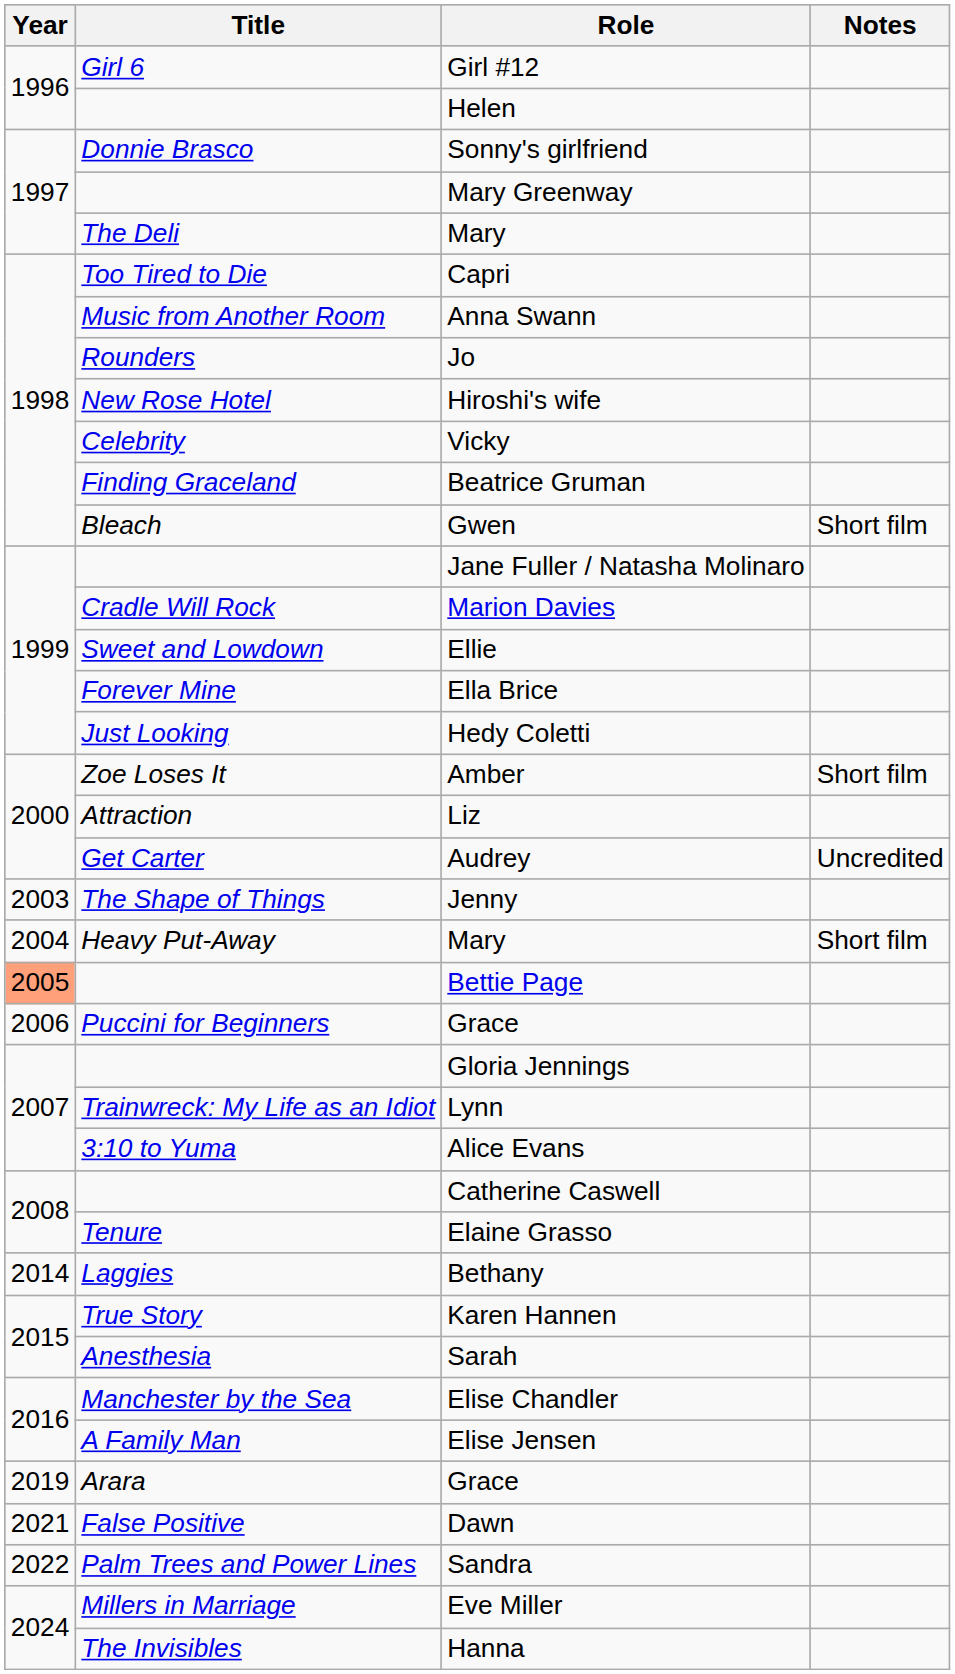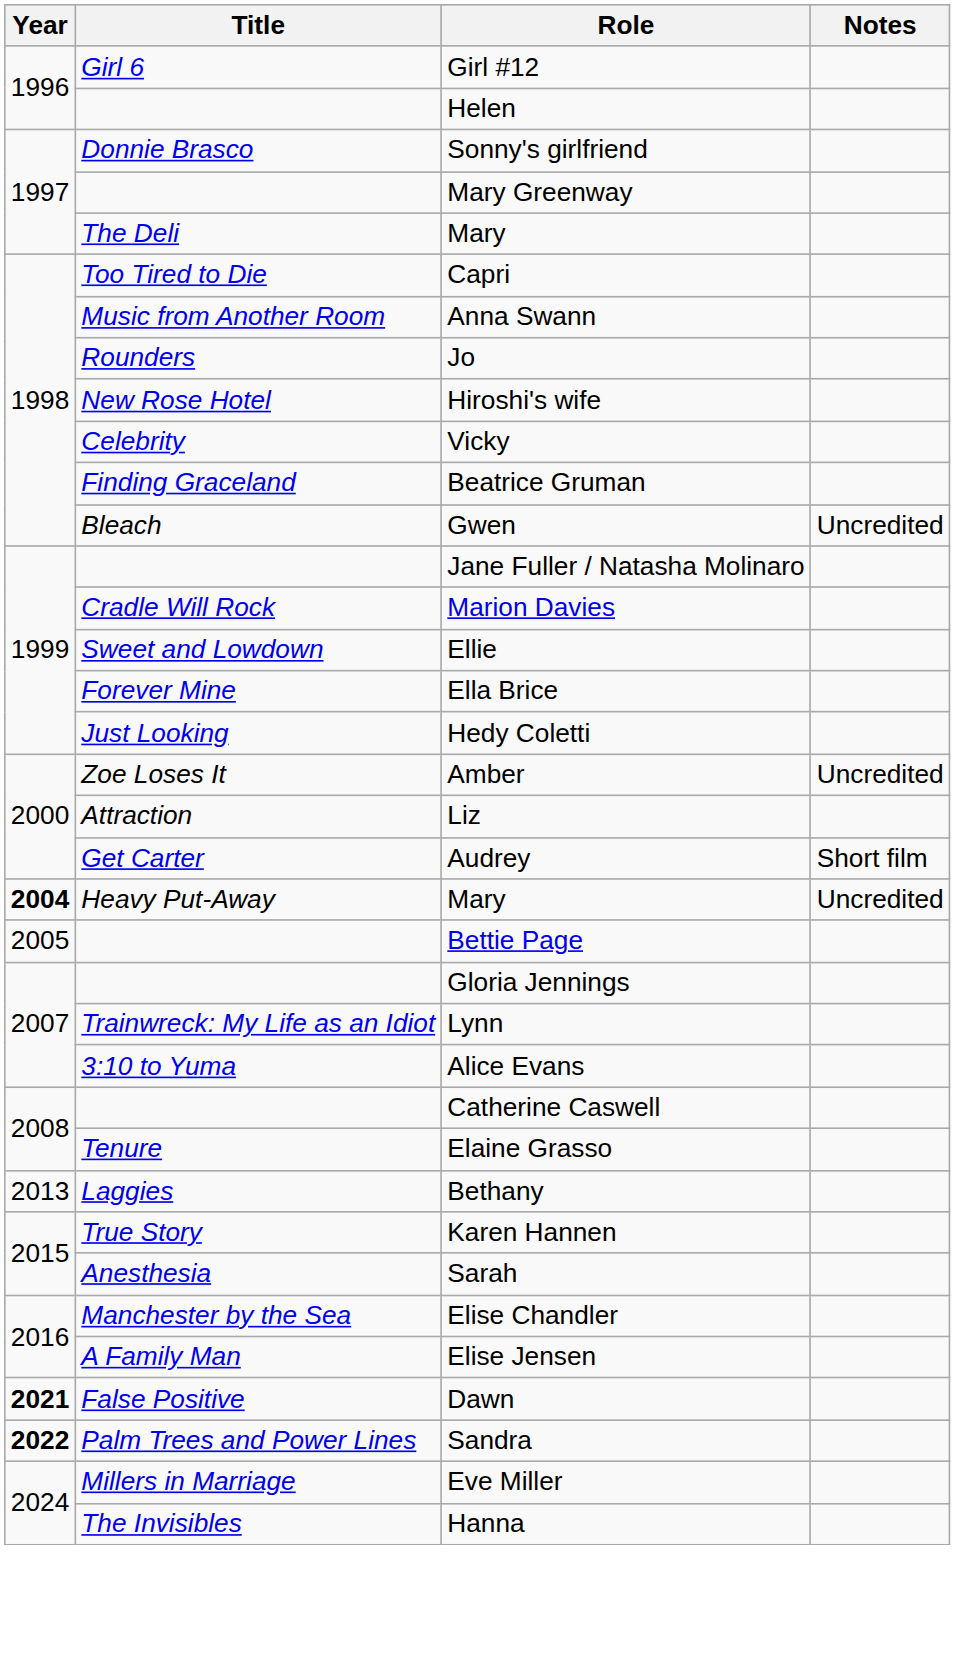 <table class="wikitable sortable">
 <tr>
 <th>Year</th>
 <th>Title</th>
 <th>Role</th>
 <th class="unsortable">Notes</th>
 </tr>
 <tr>
 <td rowspan="2">1996</td>
 <td><em><a href='#'>Girl 6</a></em></td>
 <td>Girl #12</td>
 <td></td>
 </tr>
 <tr>
 <td><em></em></td>
 <td>Helen</td>
 <td></td>
 </tr>
 <tr>
 <td rowspan="3">1997</td>
 <td><em><a href='#'>Donnie Brasco</a></em></td>
 <td>Sonny's girlfriend</td>
 <td></td>
 </tr>
 <tr>
 <td><em></em></td>
 <td>Mary Greenway</td>
 <td></td>
 </tr>
 <tr>
 <td><em><a href='#'>The Deli</a></em></td>
 <td>Mary</td>
 <td></td>
 </tr>
 <tr>
 <td rowspan="7">1998</td>
 <td><em><a href='#'>Too Tired to Die</a></em></td>
 <td>Capri</td>
 <td></td>
 </tr>
 <tr>
 <td><em><a href='#'>Music from Another Room</a></em></td>
 <td>Anna Swann</td>
 <td></td>
 </tr>
 <tr>
 <td><em><a href='#'>Rounders</a></em></td>
 <td>Jo</td>
 <td></td>
 </tr>
 <tr>
 <td><em><a href='#'>New Rose Hotel</a></em></td>
 <td>Hiroshi's wife</td>
 <td></td>
 </tr>
 <tr>
 <td><em><a href='#'>Celebrity</a></em></td>
 <td>Vicky</td>
 <td></td>
 </tr>
 <tr>
 <td><em><a href='#'>Finding Graceland</a></em></td>
 <td>Beatrice Gruman</td>
 <td></td>
 </tr>
 <tr>
 <td><em>Bleach</em></td>
 <td>Gwen</td>
-<td>Short film</td>
+<td>Uncredited</td>
 </tr>
 <tr>
 <td rowspan="5">1999</td>
 <td><em></em></td>
 <td>Jane Fuller / Natasha Molinaro</td>
 <td></td>
 </tr>
 <tr>
 <td><em><a href='#'>Cradle Will Rock</a></em></td>
 <td><a href='#'>Marion Davies</a></td>
 <td></td>
 </tr>
 <tr>
 <td><em><a href='#'>Sweet and Lowdown</a></em></td>
 <td>Ellie</td>
 <td></td>
 </tr>
 <tr>
 <td><em><a href='#'>Forever Mine</a></em></td>
 <td>Ella Brice</td>
 <td></td>
 </tr>
 <tr>
 <td><em><a href='#'>Just Looking</a></em></td>
 <td>Hedy Coletti</td>
 <td></td>
 </tr>
 <tr>
 <td rowspan="3">2000</td>
 <td><em>Zoe Loses It</em></td>
 <td>Amber</td>
-<td>Short film</td>
+<td>Uncredited</td>
 </tr>
 <tr>
 <td><em>Attraction</em></td>
 <td>Liz</td>
 <td></td>
 </tr>
 <tr>
 <td><em><a href='#'>Get Carter</a></em></td>
 <td>Audrey</td>
+<td>Short film</td>
+</tr>
+<tr>
+<td><strong>2004</strong></td>
+<td><em>Heavy Put-Away</em></td>
+<td>Mary</td>
 <td>Uncredited</td>
 </tr>
 <tr>
-<td>2003</td>
-<td><em><a href='#'>The Shape of Things</a></em></td>
-<td>Jenny</td>
-<td></td>
-</tr>
-<tr>
-<td>2004</td>
-<td><em>Heavy Put-Away</em></td>
-<td>Mary</td>
-<td>Short film</td>
-</tr>
-<tr>
-<td style="background: lightsalmon;">2005</td>
+<td>2005</td>
 <td><em></em></td>
 <td><a href='#'>Bettie Page</a></td>
-<td></td>
-</tr>
-<tr>
-<td>2006</td>
-<td><em><a href='#'>Puccini for Beginners</a></em></td>
-<td>Grace</td>
 <td></td>
 </tr>
 <tr>
 <td rowspan="3">2007</td>
 <td><em></em></td>
 <td>Gloria Jennings</td>
 <td></td>
 </tr>
 <tr>
 <td><em><a href='#'>Trainwreck: My Life as an Idiot</a></em></td>
 <td>Lynn</td>
 <td></td>
 </tr>
 <tr>
 <td><em><a href='#'>3:10 to Yuma</a></em></td>
 <td>Alice Evans</td>
 <td></td>
 </tr>
 <tr>
 <td rowspan="2">2008</td>
 <td><em></em></td>
 <td>Catherine Caswell</td>
 <td></td>
 </tr>
 <tr>
 <td><em><a href='#'>Tenure</a></em></td>
 <td>Elaine Grasso</td>
 <td></td>
 </tr>
 <tr>
-<td>2014</td>
+<td>2013</td>
 <td><em><a href='#'>Laggies</a></em></td>
 <td>Bethany</td>
 <td></td>
 </tr>
 <tr>
 <td rowspan="2">2015</td>
 <td><em><a href='#'>True Story</a></em></td>
 <td>Karen Hannen</td>
 <td></td>
 </tr>
 <tr>
 <td><em><a href='#'>Anesthesia</a></em></td>
 <td>Sarah</td>
 <td></td>
 </tr>
 <tr>
 <td rowspan="2">2016</td>
 <td><em><a href='#'>Manchester by the Sea</a></em></td>
 <td>Elise Chandler</td>
 <td></td>
 </tr>
 <tr>
 <td><em><a href='#'>A Family Man</a></em></td>
 <td>Elise Jensen</td>
 <td></td>
 </tr>
 <tr>
-<td>2019</td>
-<td><em>Arara</em></td>
-<td>Grace</td>
-<td></td>
-</tr>
-<tr>
-<td>2021</td>
+<td><strong>2021</strong></td>
 <td><em><a href='#'>False Positive</a></em></td>
 <td>Dawn</td>
 <td></td>
 </tr>
 <tr>
-<td>2022</td>
+<td><strong>2022</strong></td>
 <td><em><a href='#'>Palm Trees and Power Lines</a></em></td>
 <td>Sandra</td>
 <td></td>
 </tr>
 <tr>
 <td rowspan=2>2024</td>
 <td><em><a href='#'>Millers in Marriage</a></em></td>
 <td>Eve Miller</td>
 <td></td>
 </tr>
 <tr>
 <td><em><a href='#'>The Invisibles</a></em></td>
 <td>Hanna</td>
 <td></td>
 </tr>
 </table>
